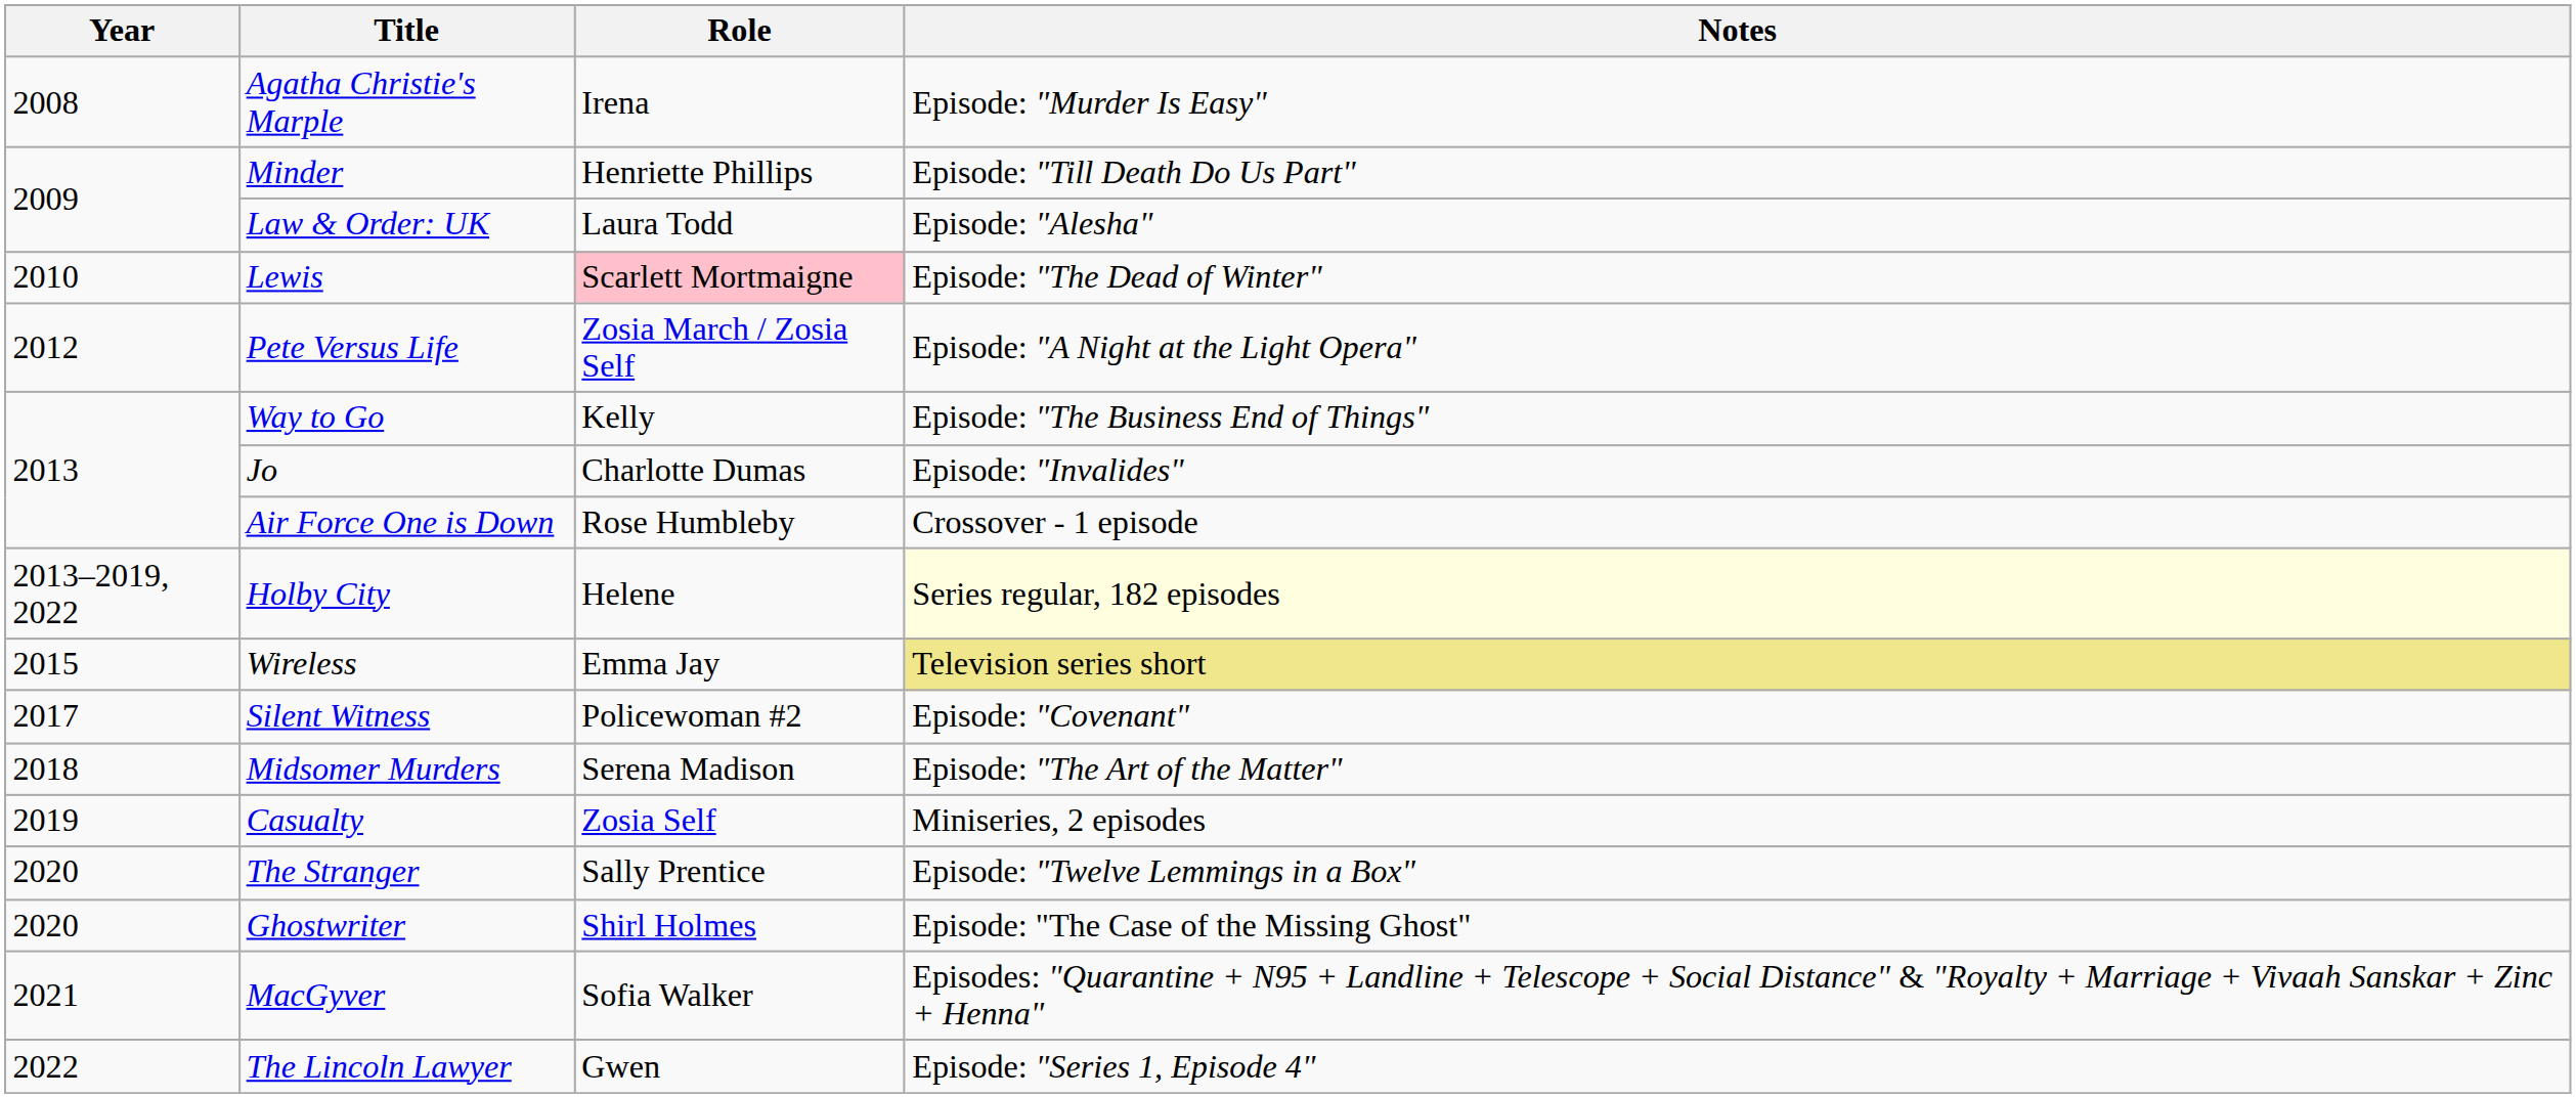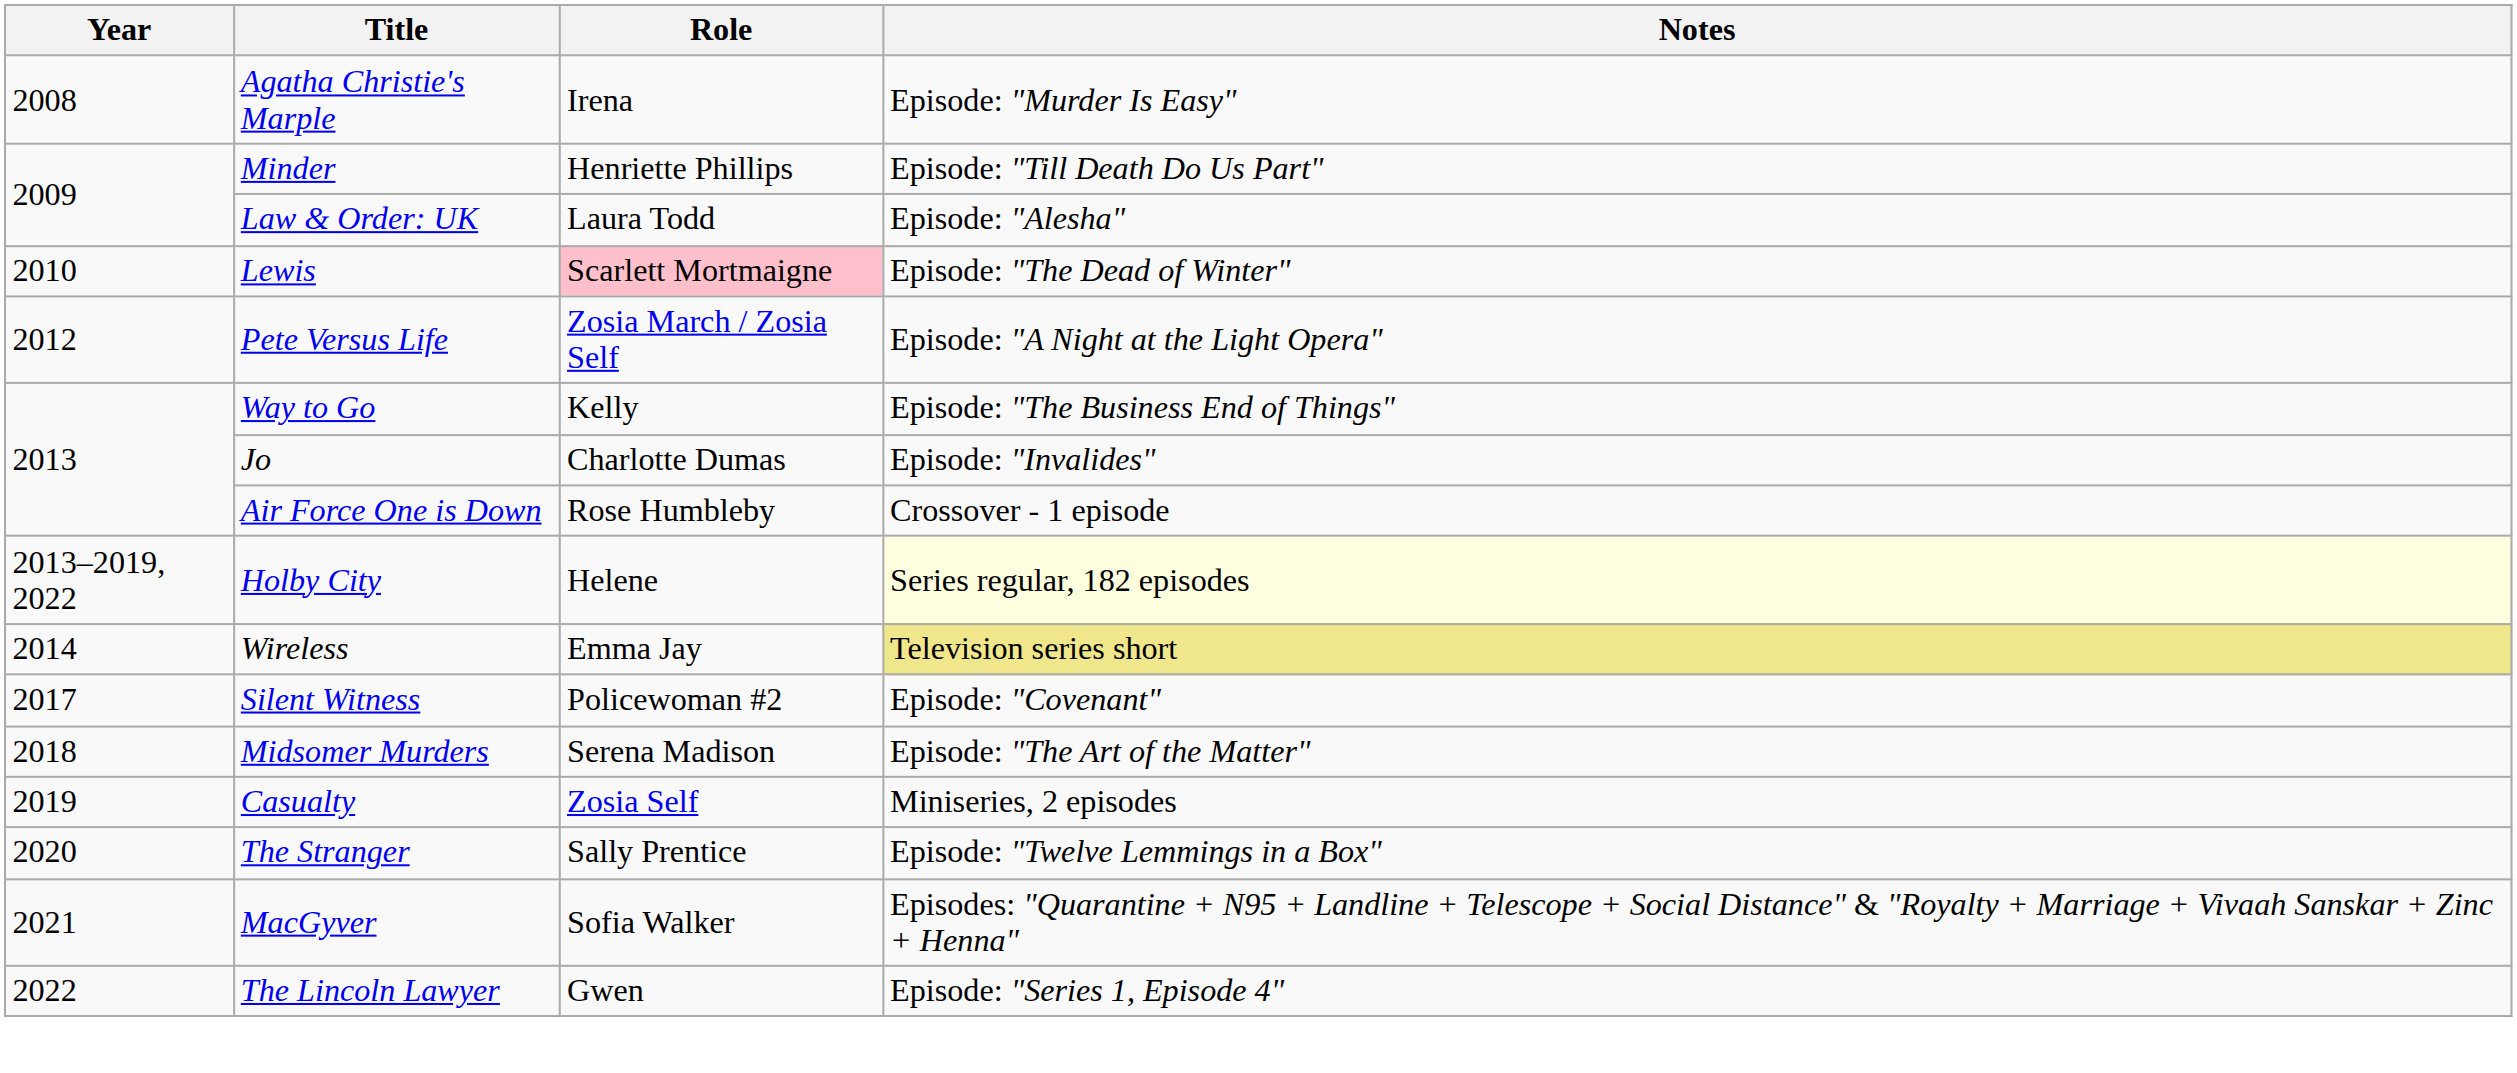 <table class="wikitable sortable">
 <tr>
 <th>Year</th>
 <th>Title</th>
 <th>Role</th>
 <th class="unsortable">Notes</th>
 </tr>
 <tr>
 <td>2008</td>
 <td><em><a href='#'>Agatha Christie's Marple</a></em></td>
 <td>Irena</td>
 <td>Episode: <em>"Murder Is Easy"</em></td>
 </tr>
 <tr>
 <td rowspan=2>2009</td>
 <td><em><a href='#'>Minder</a></em></td>
 <td>Henriette Phillips</td>
 <td>Episode: <em>"Till Death Do Us Part"</em></td>
 </tr>
 <tr>
 <td><em><a href='#'>Law & Order: UK</a></em></td>
 <td>Laura Todd</td>
 <td>Episode: <em>"Alesha"</em></td>
 </tr>
 <tr>
 <td>2010</td>
 <td><em><a href='#'>Lewis</a></em></td>
 <td style="background: pink;">Scarlett Mortmaigne</td>
 <td>Episode: <em>"The Dead of Winter"</em></td>
 </tr>
 <tr>
 <td>2012</td>
 <td><em><a href='#'>Pete Versus Life</a></em></td>
 <td><a href='#'>Zosia March / Zosia Self</a></td>
 <td>Episode: <em>"A Night at the Light Opera"</em></td>
 </tr>
 <tr>
 <td rowspan=3>2013</td>
 <td><em><a href='#'>Way to Go</a></em></td>
 <td>Kelly</td>
 <td>Episode: <em>"The Business End of Things"</em></td>
 </tr>
 <tr>
 <td><em>Jo</em></td>
 <td>Charlotte Dumas</td>
 <td>Episode: <em>"Invalides"</em></td>
 </tr>
 <tr>
 <td><em><a href='#'>Air Force One is Down</a></em></td>
 <td>Rose Humbleby</td>
 <td>Crossover - 1 episode</td>
 </tr>
 <tr>
 <td>2013–2019, 2022</td>
 <td><em><a href='#'>Holby City</a></em></td>
 <td>Helene</td>
 <td style="background: lightyellow;">Series regular, 182 episodes</td>
 </tr>
 <tr>
-<td>2015</td>
+<td>2014</td>
 <td><em>Wireless</em></td>
 <td>Emma Jay</td>
 <td style="background: khaki;">Television series short</td>
 </tr>
 <tr>
 <td>2017</td>
 <td><em><a href='#'>Silent Witness</a></em></td>
 <td>Policewoman #2</td>
 <td>Episode: <em>"Covenant"</em></td>
 </tr>
 <tr>
 <td>2018</td>
 <td><em><a href='#'>Midsomer Murders</a></em></td>
 <td>Serena Madison</td>
 <td>Episode: <em>"The Art of the Matter"</em></td>
 </tr>
 <tr>
 <td>2019</td>
 <td><em><a href='#'>Casualty</a></em></td>
 <td><a href='#'>Zosia Self</a></td>
 <td>Miniseries, 2 episodes</td>
 </tr>
 <tr>
 <td>2020</td>
 <td><em><a href='#'>The Stranger</a></em></td>
 <td>Sally Prentice</td>
 <td>Episode: <em>"Twelve Lemmings in a Box"</em></td>
 </tr>
 <tr>
-<td>2020</td>
-<td><em><a href='#'>Ghostwriter</a></em></td>
-<td><a href='#'>Shirl Holmes</a></td>
-<td>Episode: "The Case of the Missing Ghost"</td>
-</tr>
-<tr>
 <td>2021</td>
 <td><em><a href='#'>MacGyver</a></em></td>
 <td>Sofia Walker</td>
 <td>Episodes: <em>"Quarantine + N95 + Landline + Telescope + Social Distance"</em> & <em>"Royalty + Marriage + Vivaah Sanskar + Zinc + Henna"</em></td>
 </tr>
 <tr>
 <td>2022</td>
 <td><em><a href='#'>The Lincoln Lawyer</a></em></td>
 <td>Gwen</td>
 <td>Episode: <em>"Series 1, Episode 4"</em></td>
 </tr>
 </table>
